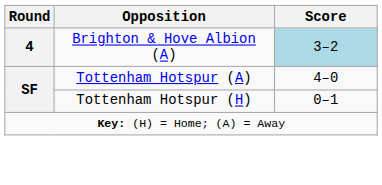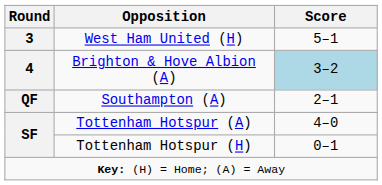 <table class="wikitable plainrowheaders" style="text-align:center;float:right">
 <tr>
 <th scope=col style="width:25px">Round</th>
 <th scope=col style="width:200px">Opposition</th>
 <th scope=col style="width:90px">Score</th>
 </tr>
 <tr>
+<th scope=row style="text-align:center">3</th>
+<td><a href='#'>West Ham United</a> (<a href='#'>H</a>)</td>
+<td>5–1</td>
+</tr>
+<tr>
 <th scope=row style="text-align:center">4</th>
 <td><a href='#'>Brighton & Hove Albion</a> (<a href='#'>A</a>)</td>
 <td style="background: lightblue;">3–2</td>
+</tr>
+<tr>
+<th scope=row style="text-align:center">QF</th>
+<td><a href='#'>Southampton</a> (<a href='#'>A</a>)</td>
+<td>2–1</td>
 </tr>
 <tr>
 <th rowspan="2" scope=row style="text-align:center">SF</th>
 <td><a href='#'>Tottenham Hotspur</a> (<a href='#'>A</a>)</td>
 <td>4–0</td>
 </tr>
 <tr>
 <td>Tottenham Hotspur (<a href='#'>H</a>)</td>
 <td>0–1</td>
 </tr>
 <tr>
 <td colspan="3"><small><strong>Key:</strong> (H) = Home; (A) = Away</small></td>
 </tr>
 </table>
